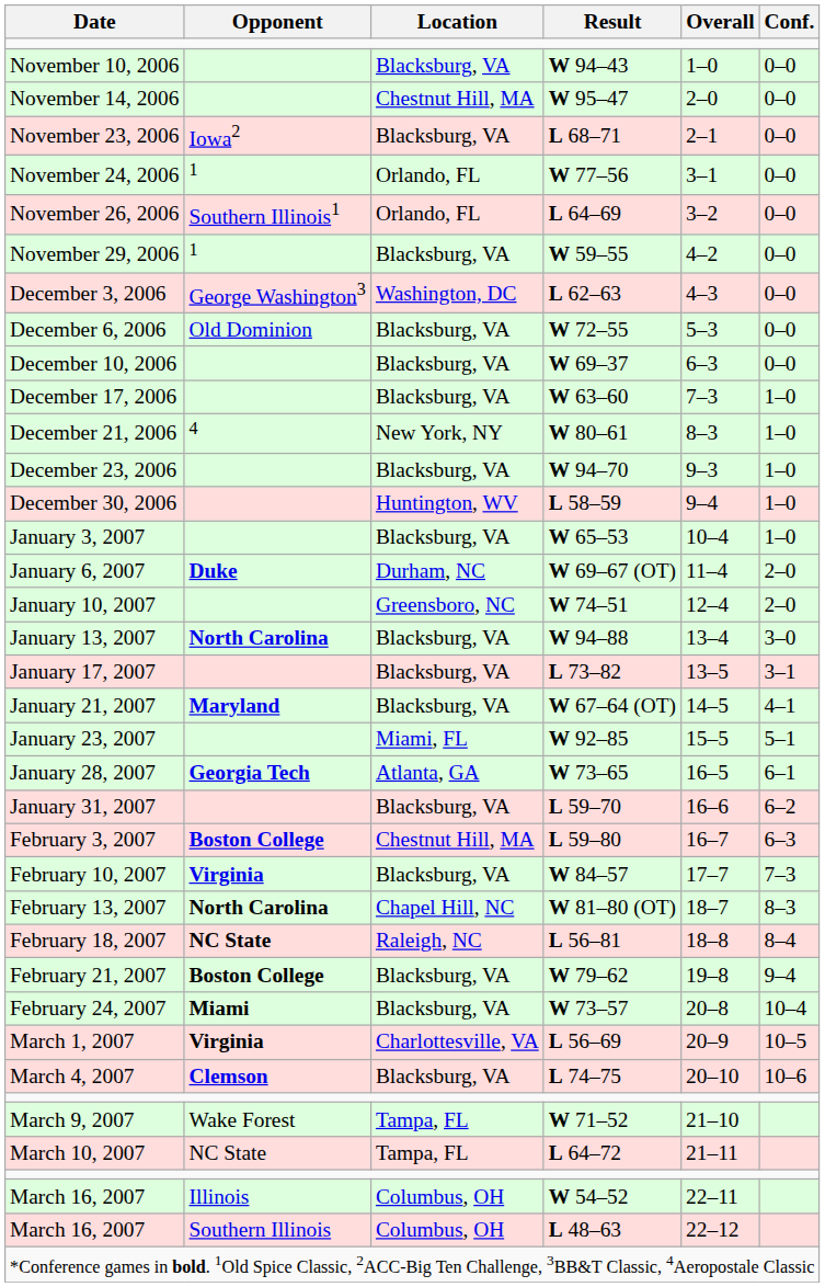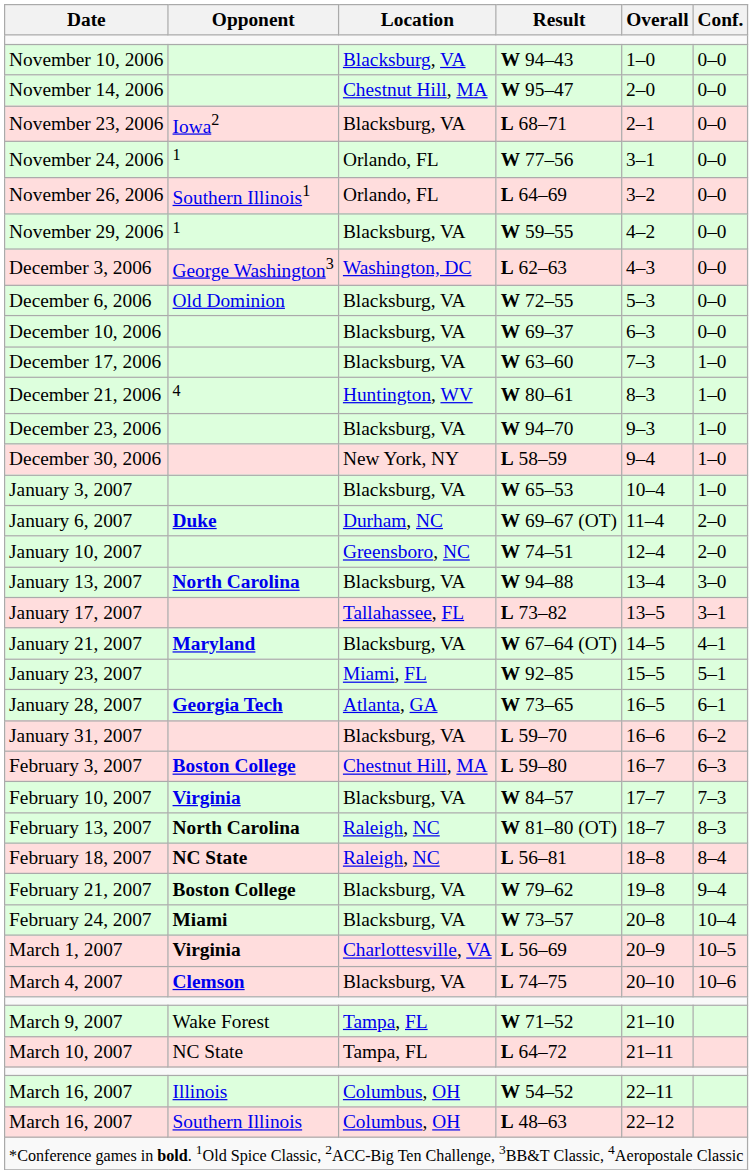 <table class="wikitable">
 <tr>
 <th>Date</th>
 <th>Opponent</th>
 <th>Location</th>
 <th>Result</th>
 <th>Overall</th>
 <th>Conf.</th>
 </tr>
 <tr>
 <td colspan="7"></td>
 </tr>
 <tr style="background: #ddffdd;">
 <td>November 10, 2006</td>
 <td></td>
 <td><a href='#'>Blacksburg</a>, <a href='#'>VA</a></td>
 <td><strong>W</strong> 94–43</td>
 <td>1–0</td>
 <td>0–0</td>
 </tr>
 <tr style="background: #ddffdd;">
 <td>November 14, 2006</td>
 <td></td>
 <td><a href='#'>Chestnut Hill</a>, <a href='#'>MA</a></td>
 <td><strong>W</strong> 95–47</td>
 <td>2–0</td>
 <td>0–0</td>
 </tr>
 <tr style="background: #ffdddd;">
 <td>November 23, 2006</td>
 <td><a href='#'>Iowa</a><sup>2</sup></td>
 <td>Blacksburg, VA</td>
 <td><strong>L</strong> 68–71</td>
 <td>2–1</td>
 <td>0–0</td>
 </tr>
 <tr style="background: #ddffdd;">
 <td>November 24, 2006</td>
 <td><sup>1</sup></td>
 <td>Orlando, FL</td>
 <td><strong>W</strong> 77–56</td>
 <td>3–1</td>
 <td>0–0</td>
 </tr>
 <tr style="background: #ffdddd;">
 <td>November 26, 2006</td>
 <td><a href='#'>Southern Illinois</a><sup>1</sup></td>
 <td>Orlando, FL</td>
 <td><strong>L</strong> 64–69</td>
 <td>3–2</td>
 <td>0–0</td>
 </tr>
 <tr style="background: #ddffdd;">
 <td>November 29, 2006</td>
 <td><sup>1</sup></td>
 <td>Blacksburg, VA</td>
 <td><strong>W</strong> 59–55</td>
 <td>4–2</td>
 <td>0–0</td>
 </tr>
 <tr style="background: #ffdddd;">
 <td>December 3, 2006</td>
 <td><a href='#'>George Washington</a><sup>3</sup></td>
 <td><a href='#'>Washington, DC</a></td>
 <td><strong>L</strong> 62–63</td>
 <td>4–3</td>
 <td>0–0</td>
 </tr>
 <tr style="background: #ddffdd;">
 <td>December 6, 2006</td>
 <td><a href='#'>Old Dominion</a></td>
 <td>Blacksburg, VA</td>
 <td><strong>W</strong> 72–55</td>
 <td>5–3</td>
 <td>0–0</td>
 </tr>
 <tr style="background: #ddffdd;">
 <td>December 10, 2006</td>
 <td></td>
 <td>Blacksburg, VA</td>
 <td><strong>W</strong> 69–37</td>
 <td>6–3</td>
 <td>0–0</td>
 </tr>
 <tr style="background: #ddffdd;">
 <td>December 17, 2006</td>
 <td><strong></strong></td>
 <td>Blacksburg, VA</td>
 <td><strong>W</strong> 63–60</td>
 <td>7–3</td>
 <td>1–0</td>
 </tr>
 <tr style="background: #ddffdd;">
 <td>December 21, 2006</td>
 <td><sup>4</sup></td>
-<td>New York, NY</td>
+<td><a href='#'>Huntington</a>, <a href='#'>WV</a></td>
 <td><strong>W</strong> 80–61</td>
 <td>8–3</td>
 <td>1–0</td>
 </tr>
 <tr style="background: #ddffdd;">
 <td>December 23, 2006</td>
 <td></td>
 <td>Blacksburg, VA</td>
 <td><strong>W</strong> 94–70</td>
 <td>9–3</td>
 <td>1–0</td>
 </tr>
 <tr style="background: #ffdddd;">
 <td>December 30, 2006</td>
 <td></td>
-<td><a href='#'>Huntington</a>, <a href='#'>WV</a></td>
+<td>New York, NY</td>
 <td><strong>L</strong> 58–59</td>
 <td>9–4</td>
 <td>1–0</td>
 </tr>
 <tr style="background: #ddffdd;">
 <td>January 3, 2007</td>
 <td></td>
 <td>Blacksburg, VA</td>
 <td><strong>W</strong> 65–53</td>
 <td>10–4</td>
 <td>1–0</td>
 </tr>
 <tr style="background: #ddffdd;">
 <td>January 6, 2007</td>
 <td><strong><a href='#'>Duke</a></strong></td>
 <td><a href='#'>Durham</a>, <a href='#'>NC</a></td>
 <td><strong>W</strong> 69–67 (OT)</td>
 <td>11–4</td>
 <td>2–0</td>
 </tr>
 <tr style="background: #ddffdd;">
 <td>January 10, 2007</td>
 <td></td>
 <td><a href='#'>Greensboro</a>, <a href='#'>NC</a></td>
 <td><strong>W</strong>  74–51</td>
 <td>12–4</td>
 <td>2–0</td>
 </tr>
 <tr style="background: #ddffdd;">
 <td>January 13, 2007</td>
 <td><strong><a href='#'>North Carolina</a></strong></td>
 <td>Blacksburg, VA</td>
 <td><strong>W</strong> 94–88</td>
 <td>13–4</td>
 <td>3–0</td>
 </tr>
 <tr style="background: #ffdddd;">
 <td>January 17, 2007</td>
 <td><strong></strong></td>
-<td>Blacksburg, VA</td>
+<td><a href='#'>Tallahassee</a>, <a href='#'>FL</a></td>
 <td><strong>L</strong> 73–82</td>
 <td>13–5</td>
 <td>3–1</td>
 </tr>
 <tr style="background: #ddffdd;">
 <td>January 21, 2007</td>
 <td><strong><a href='#'>Maryland</a></strong></td>
 <td>Blacksburg, VA</td>
 <td><strong>W</strong>  67–64 (OT)</td>
 <td>14–5</td>
 <td>4–1</td>
 </tr>
 <tr style="background: #ddffdd;">
 <td>January 23, 2007</td>
 <td><strong></strong></td>
 <td><a href='#'>Miami</a>, <a href='#'>FL</a></td>
 <td><strong>W</strong> 92–85</td>
 <td>15–5</td>
 <td>5–1</td>
 </tr>
 <tr style="background: #ddffdd;">
 <td>January 28, 2007</td>
 <td><strong><a href='#'>Georgia Tech</a></strong></td>
 <td><a href='#'>Atlanta</a>, <a href='#'>GA</a></td>
 <td><strong>W</strong> 73–65</td>
 <td>16–5</td>
 <td>6–1</td>
 </tr>
 <tr style="background: #ffdddd;">
 <td>January 31, 2007</td>
 <td><strong></strong></td>
 <td>Blacksburg, VA</td>
 <td><strong>L</strong> 59–70</td>
 <td>16–6</td>
 <td>6–2</td>
 </tr>
 <tr style="background: #ffdddd;">
 <td>February 3, 2007</td>
 <td><strong><a href='#'>Boston College</a></strong></td>
 <td><a href='#'>Chestnut Hill</a>, <a href='#'>MA</a></td>
 <td><strong>L</strong> 59–80</td>
 <td>16–7</td>
 <td>6–3</td>
 </tr>
 <tr style="background: #ddffdd;">
 <td>February 10, 2007</td>
 <td><strong><a href='#'>Virginia</a></strong></td>
 <td>Blacksburg, VA</td>
 <td><strong>W</strong> 84–57</td>
 <td>17–7</td>
 <td>7–3</td>
 </tr>
 <tr style="background: #ddffdd;">
 <td>February 13, 2007</td>
 <td><strong>North Carolina</strong></td>
-<td><a href='#'>Chapel Hill</a>, <a href='#'>NC</a></td>
+<td><a href='#'>Raleigh</a>, <a href='#'>NC</a></td>
 <td><strong>W</strong> 81–80 (OT)</td>
 <td>18–7</td>
 <td>8–3</td>
 </tr>
 <tr style="background: #ffdddd;">
 <td>February 18, 2007</td>
 <td><strong>NC State</strong></td>
 <td><a href='#'>Raleigh</a>, <a href='#'>NC</a></td>
 <td><strong>L</strong> 56–81</td>
 <td>18–8</td>
 <td>8–4</td>
 </tr>
 <tr style="background: #ddffdd;">
 <td>February 21, 2007</td>
 <td><strong>Boston College</strong></td>
 <td>Blacksburg, VA</td>
 <td><strong>W</strong> 79–62</td>
 <td>19–8</td>
 <td>9–4</td>
 </tr>
 <tr style="background: #ddffdd;">
 <td>February 24, 2007</td>
 <td><strong>Miami</strong></td>
 <td>Blacksburg, VA</td>
 <td><strong>W</strong> 73–57</td>
 <td>20–8</td>
 <td>10–4</td>
 </tr>
 <tr style="background: #ffdddd;">
 <td>March 1, 2007</td>
 <td><strong>Virginia</strong></td>
 <td><a href='#'>Charlottesville</a>, <a href='#'>VA</a></td>
 <td><strong>L</strong> 56–69</td>
 <td>20–9</td>
 <td>10–5</td>
 </tr>
 <tr style="background: #ffdddd;">
 <td>March 4, 2007</td>
 <td><strong><a href='#'>Clemson</a></strong></td>
 <td>Blacksburg, VA</td>
 <td><strong>L</strong> 74–75</td>
 <td>20–10</td>
 <td>10–6</td>
 </tr>
 <tr>
 <td colspan="7"></td>
 </tr>
 <tr style="background: #ddffdd;">
 <td>March 9, 2007</td>
 <td>Wake Forest</td>
 <td><a href='#'>Tampa</a>, <a href='#'>FL</a></td>
 <td><strong>W</strong> 71–52</td>
 <td>21–10</td>
 <td></td>
 </tr>
 <tr style="background: #ffdddd;">
 <td>March 10, 2007</td>
 <td>NC State</td>
 <td>Tampa, FL</td>
 <td><strong>L</strong> 64–72</td>
 <td>21–11</td>
 <td></td>
 </tr>
 <tr>
 <td colspan="7"></td>
 </tr>
 <tr style="background: #ddffdd;">
 <td>March 16, 2007</td>
 <td><a href='#'>Illinois</a></td>
 <td><a href='#'>Columbus</a>, <a href='#'>OH</a></td>
 <td><strong>W</strong> 54–52</td>
 <td>22–11</td>
 <td></td>
 </tr>
 <tr style="background: #ffdddd;">
 <td>March 16, 2007</td>
 <td><a href='#'>Southern Illinois</a></td>
 <td><a href='#'>Columbus</a>, <a href='#'>OH</a></td>
 <td><strong>L</strong> 48–63</td>
 <td>22–12</td>
 <td></td>
 </tr>
 <tr>
 <td colspan="7"><small>*Conference games in <strong>bold</strong>. <sup>1</sup>Old Spice Classic, <sup>2</sup>ACC-Big Ten Challenge, <sup>3</sup>BB&T Classic, <sup>4</sup>Aeropostale Classic</small></td>
 </tr>
 </table>
